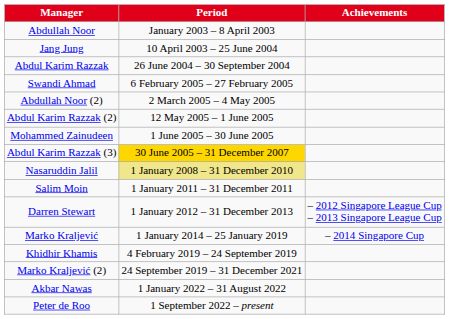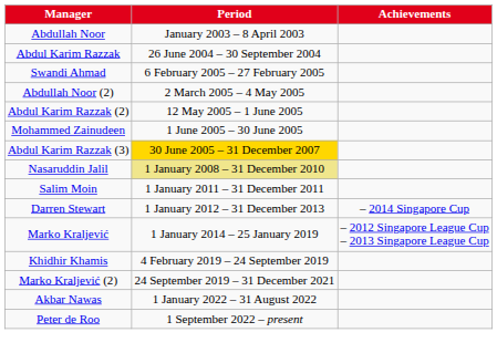 <table class="wikitable" style="text-align: center">
 <tr>
 <th style="background:#e1001a; color:white; text-align:center;">Manager</th>
 <th style="background:#e1001a; color:white; text-align:center;">Period</th>
 <th style="background:#e1001a; color:white; text-align:center;" !>Achievements</th>
 </tr>
 <tr>
 <td> <a href='#'>Abdullah Noor</a></td>
 <td>January 2003 – 8 April 2003</td>
-<td></td>
-</tr>
-<tr>
-<td> <a href='#'>Jang Jung</a></td>
-<td>10 April 2003 – 25 June 2004</td>
 <td></td>
 </tr>
 <tr>
 <td> <a href='#'>Abdul Karim Razzak</a></td>
 <td>26 June 2004 – 30 September 2004</td>
 <td></td>
 </tr>
 <tr>
 <td> <a href='#'>Swandi Ahmad</a></td>
 <td>6 February 2005 – 27 February 2005</td>
 <td></td>
 </tr>
 <tr>
 <td> <a href='#'>Abdullah Noor</a> (2)</td>
 <td>2 March 2005 – 4 May 2005</td>
 <td></td>
 </tr>
 <tr>
 <td> <a href='#'>Abdul Karim Razzak</a> (2)</td>
 <td>12 May 2005 – 1 June 2005</td>
 <td></td>
 </tr>
 <tr>
 <td> <a href='#'>Mohammed Zainudeen</a></td>
 <td>1 June 2005 – 30 June 2005</td>
 <td></td>
 </tr>
 <tr>
 <td> <a href='#'>Abdul Karim Razzak</a> (3)</td>
 <td style="background: gold;">30 June 2005 – 31 December 2007</td>
 <td></td>
 </tr>
 <tr>
 <td> <a href='#'>Nasaruddin Jalil</a></td>
 <td style="background: khaki;">1 January 2008 – 31 December 2010</td>
 <td></td>
 </tr>
 <tr>
 <td> <a href='#'>Salim Moin</a></td>
 <td>1 January 2011 – 31 December 2011</td>
 <td></td>
 </tr>
 <tr>
 <td> <a href='#'>Darren Stewart</a></td>
 <td>1 January 2012 – 31 December 2013</td>
-<td>– <a href='#'>2012 Singapore League Cup</a><br>– <a href='#'>2013 Singapore League Cup</a></td>
+<td>– <a href='#'>2014 Singapore Cup</a></td>
 </tr>
 <tr>
 <td> <a href='#'>Marko Kraljević</a></td>
 <td>1 January 2014 – 25 January 2019</td>
-<td>– <a href='#'>2014 Singapore Cup</a></td>
+<td>– <a href='#'>2012 Singapore League Cup</a><br>– <a href='#'>2013 Singapore League Cup</a></td>
 </tr>
 <tr>
 <td> <a href='#'>Khidhir Khamis</a></td>
 <td>4 February 2019 – 24 September 2019</td>
 <td></td>
 </tr>
 <tr>
 <td> <a href='#'>Marko Kraljević</a> (2)</td>
 <td>24 September 2019 – 31 December 2021</td>
 <td></td>
 </tr>
 <tr>
 <td> <a href='#'>Akbar Nawas</a></td>
 <td>1 January 2022 – 31 August 2022</td>
 <td></td>
 </tr>
 <tr>
 <td> <a href='#'>Peter de Roo</a></td>
 <td>1 September 2022 – <em>present</em></td>
 <td></td>
 </tr>
 </table>
